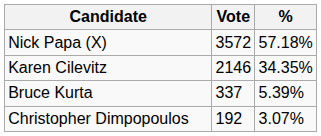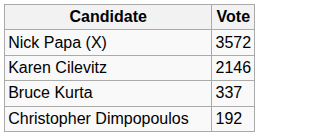 <table class="wikitable">
 <tr>
 <th bgcolor="#DDDDFF" width="200px">Candidate</th>
 <th bgcolor="#DDDDFF">Vote</th>
-<th bgcolor="#DDDDFF">%</th>
 </tr>
 <tr>
 <td>Nick Papa (X)</td>
 <td>3572</td>
-<td>57.18%</td>
 </tr>
 <tr>
 <td>Karen Cilevitz</td>
 <td>2146</td>
-<td>34.35%</td>
 </tr>
 <tr>
 <td>Bruce Kurta</td>
 <td>337</td>
-<td>5.39%</td>
 </tr>
 <tr>
 <td>Christopher Dimpopoulos</td>
 <td>192</td>
-<td>3.07%</td>
 </tr>
 </table>
